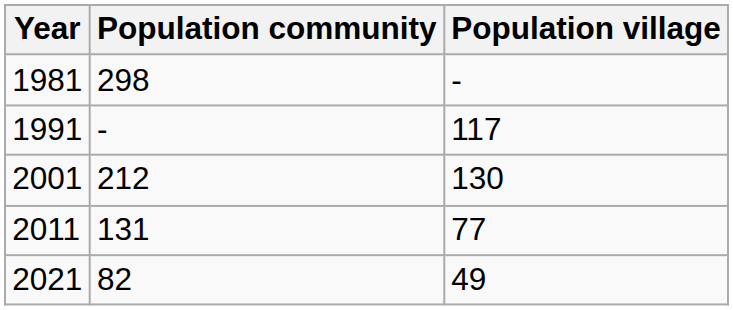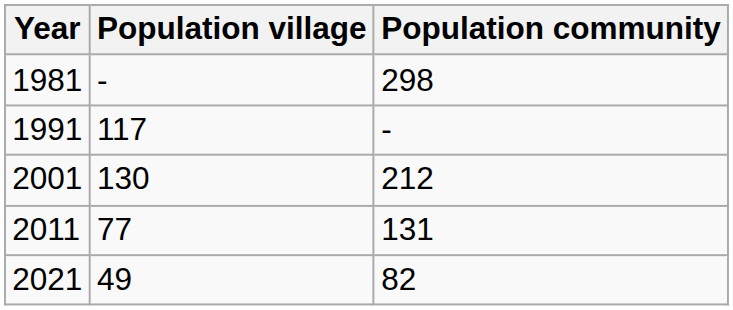 <table class=wikitable>
 <tr>
 <th>Year</th>
+<th>Population village</th>
 <th>Population community</th>
-<th>Population village</th>
 </tr>
 <tr>
 <td>1981</td>
+<td>-</td>
 <td>298</td>
+</tr>
+<tr>
+<td>1991</td>
+<td>117</td>
 <td>-</td>
 </tr>
 <tr>
-<td>1991</td>
-<td>-</td>
-<td>117</td>
-</tr>
-<tr>
 <td>2001</td>
+<td>130</td>
 <td>212</td>
-<td>130</td>
 </tr>
 <tr>
 <td>2011</td>
+<td>77</td>
 <td>131</td>
-<td>77</td>
 </tr>
 <tr>
 <td>2021</td>
+<td>49</td>
 <td>82</td>
-<td>49</td>
 </tr>
 </table>
